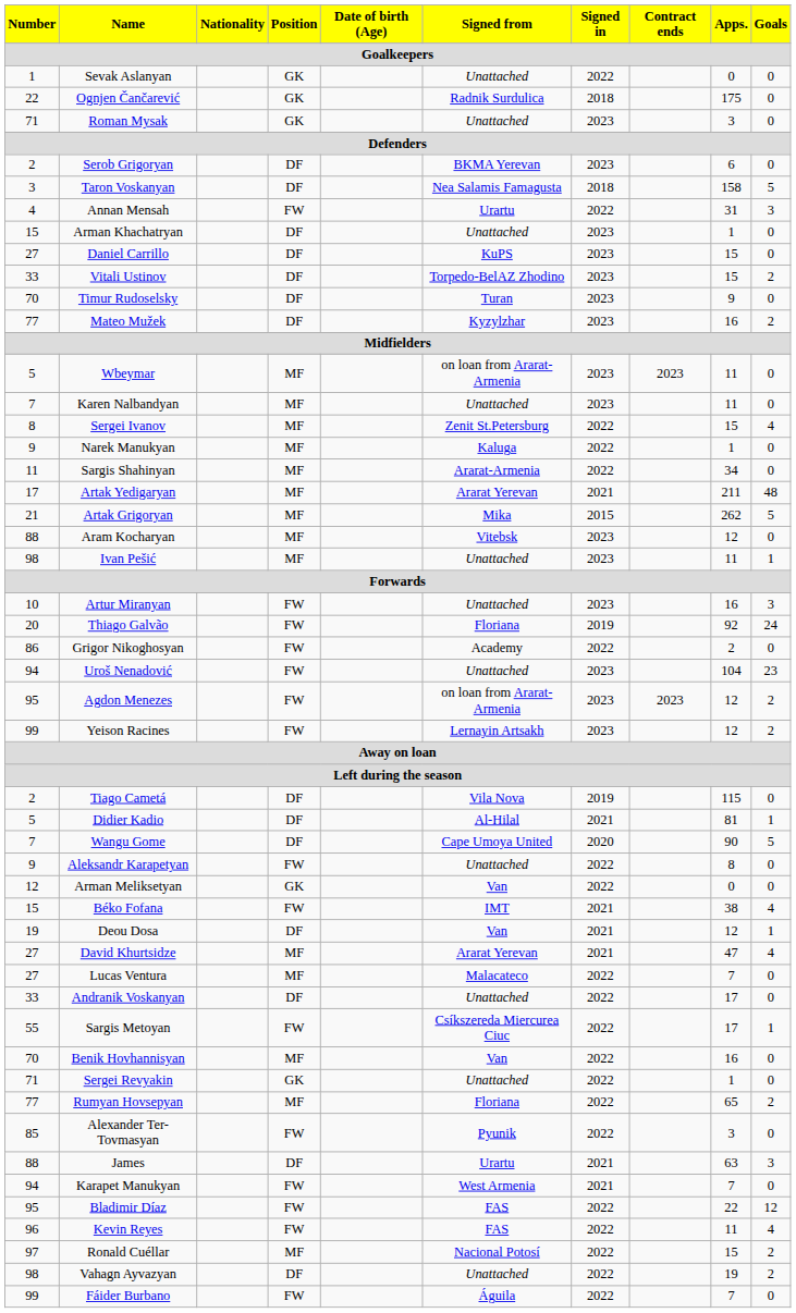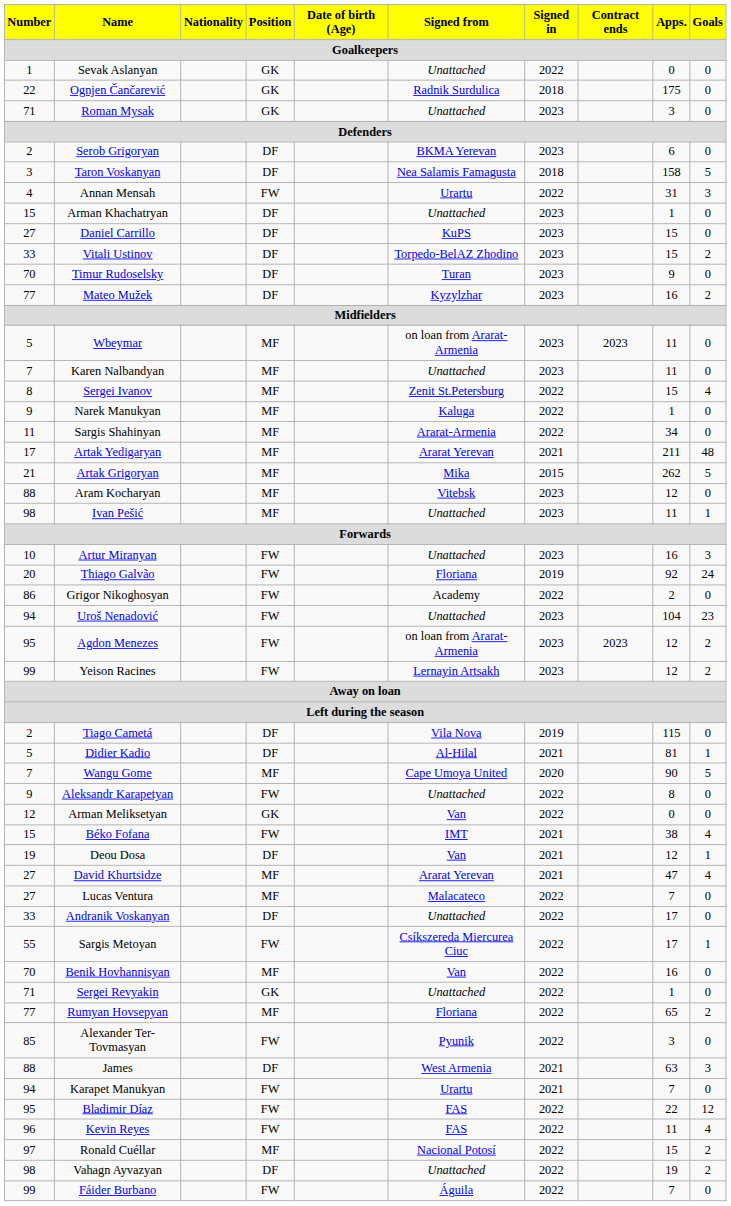 <table class="wikitable"  style="text-align:center; font-size:90%; width:95%;">
 <tr>
 <th style="background:yellow; color:#000000; text-align:center;">Number</th>
 <th style="background:yellow; color:#000000; text-align:center;">Name</th>
 <th style="background:yellow; color:#000000; text-align:center;">Nationality</th>
 <th style="background:yellow; color:#000000; text-align:center;">Position</th>
 <th style="background:yellow; color:#000000; text-align:center;">Date of birth (Age)</th>
 <th style="background:yellow; color:#000000; text-align:center;">Signed from</th>
 <th style="background:yellow; color:#000000; text-align:center;">Signed in</th>
 <th style="background:yellow; color:#000000; text-align:center;">Contract ends</th>
 <th style="background:yellow; color:#000000; text-align:center;">Apps.</th>
 <th style="background:yellow; color:#000000; text-align:center;">Goals</th>
 </tr>
 <tr>
 <th colspan="11"  style="background:#dcdcdc; text-align:center;">Goalkeepers</th>
 </tr>
 <tr>
 <td>1</td>
 <td>Sevak Aslanyan</td>
 <td></td>
 <td>GK</td>
 <td></td>
 <td><em>Unattached</em></td>
 <td>2022</td>
 <td></td>
 <td>0</td>
 <td>0</td>
 </tr>
 <tr>
 <td>22</td>
 <td><a href='#'>Ognjen Čančarević</a></td>
 <td></td>
 <td>GK</td>
 <td></td>
 <td><a href='#'>Radnik Surdulica</a></td>
 <td>2018</td>
 <td></td>
 <td>175</td>
 <td>0</td>
 </tr>
 <tr>
 <td>71</td>
 <td><a href='#'>Roman Mysak</a></td>
 <td></td>
 <td>GK</td>
 <td></td>
 <td><em>Unattached</em></td>
 <td>2023</td>
 <td></td>
 <td>3</td>
 <td>0</td>
 </tr>
 <tr>
 <th colspan="11"  style="background:#dcdcdc; text-align:center;">Defenders</th>
 </tr>
 <tr>
 <td>2</td>
 <td><a href='#'>Serob Grigoryan</a></td>
 <td></td>
 <td>DF</td>
 <td></td>
 <td><a href='#'>BKMA Yerevan</a></td>
 <td>2023</td>
 <td></td>
 <td>6</td>
 <td>0</td>
 </tr>
 <tr>
 <td>3</td>
 <td><a href='#'>Taron Voskanyan</a></td>
 <td></td>
 <td>DF</td>
 <td></td>
 <td><a href='#'>Nea Salamis Famagusta</a></td>
 <td>2018</td>
 <td></td>
 <td>158</td>
 <td>5</td>
 </tr>
 <tr>
 <td>4</td>
 <td>Annan Mensah</td>
 <td></td>
 <td>FW</td>
 <td></td>
 <td><a href='#'>Urartu</a></td>
 <td>2022</td>
 <td></td>
 <td>31</td>
 <td>3</td>
 </tr>
 <tr>
 <td>15</td>
 <td>Arman Khachatryan</td>
 <td></td>
 <td>DF</td>
 <td></td>
 <td><em>Unattached</em></td>
 <td>2023</td>
 <td></td>
 <td>1</td>
 <td>0</td>
 </tr>
 <tr>
 <td>27</td>
 <td><a href='#'>Daniel Carrillo</a></td>
 <td></td>
 <td>DF</td>
 <td></td>
 <td><a href='#'>KuPS</a></td>
 <td>2023</td>
 <td></td>
 <td>15</td>
 <td>0</td>
 </tr>
 <tr>
 <td>33</td>
 <td><a href='#'>Vitali Ustinov</a></td>
 <td></td>
 <td>DF</td>
 <td></td>
 <td><a href='#'>Torpedo-BelAZ Zhodino</a></td>
 <td>2023</td>
 <td></td>
 <td>15</td>
 <td>2</td>
 </tr>
 <tr>
 <td>70</td>
 <td><a href='#'>Timur Rudoselsky</a></td>
 <td></td>
 <td>DF</td>
 <td></td>
 <td><a href='#'>Turan</a></td>
 <td>2023</td>
 <td></td>
 <td>9</td>
 <td>0</td>
 </tr>
 <tr>
 <td>77</td>
 <td><a href='#'>Mateo Mužek</a></td>
 <td></td>
 <td>DF</td>
 <td></td>
 <td><a href='#'>Kyzylzhar</a></td>
 <td>2023</td>
 <td></td>
 <td>16</td>
 <td>2</td>
 </tr>
 <tr>
 <th colspan="11"  style="background:#dcdcdc; text-align:center;">Midfielders</th>
 </tr>
 <tr>
 <td>5</td>
 <td><a href='#'>Wbeymar</a></td>
 <td></td>
 <td>MF</td>
 <td></td>
 <td>on loan from <a href='#'>Ararat-Armenia</a></td>
 <td>2023</td>
 <td>2023</td>
 <td>11</td>
 <td>0</td>
 </tr>
 <tr>
 <td>7</td>
 <td>Karen Nalbandyan</td>
 <td></td>
 <td>MF</td>
 <td></td>
 <td><em>Unattached</em></td>
 <td>2023</td>
 <td></td>
 <td>11</td>
 <td>0</td>
 </tr>
 <tr>
 <td>8</td>
 <td><a href='#'>Sergei Ivanov</a></td>
 <td></td>
 <td>MF</td>
 <td></td>
 <td><a href='#'>Zenit St.Petersburg</a></td>
 <td>2022</td>
 <td></td>
 <td>15</td>
 <td>4</td>
 </tr>
 <tr>
 <td>9</td>
 <td>Narek Manukyan</td>
 <td></td>
 <td>MF</td>
 <td></td>
 <td><a href='#'>Kaluga</a></td>
 <td>2022</td>
 <td></td>
 <td>1</td>
 <td>0</td>
 </tr>
 <tr>
 <td>11</td>
 <td>Sargis Shahinyan</td>
 <td></td>
 <td>MF</td>
 <td></td>
 <td><a href='#'>Ararat-Armenia</a></td>
 <td>2022</td>
 <td></td>
 <td>34</td>
 <td>0</td>
 </tr>
 <tr>
 <td>17</td>
 <td><a href='#'>Artak Yedigaryan</a></td>
 <td></td>
 <td>MF</td>
 <td></td>
 <td><a href='#'>Ararat Yerevan</a></td>
 <td>2021</td>
 <td></td>
 <td>211</td>
 <td>48</td>
 </tr>
 <tr>
 <td>21</td>
 <td><a href='#'>Artak Grigoryan</a></td>
 <td></td>
 <td>MF</td>
 <td></td>
 <td><a href='#'>Mika</a></td>
 <td>2015</td>
 <td></td>
 <td>262</td>
 <td>5</td>
 </tr>
 <tr>
 <td>88</td>
 <td>Aram Kocharyan</td>
 <td></td>
 <td>MF</td>
 <td></td>
 <td><a href='#'>Vitebsk</a></td>
 <td>2023</td>
 <td></td>
 <td>12</td>
 <td>0</td>
 </tr>
 <tr>
 <td>98</td>
 <td><a href='#'>Ivan Pešić</a></td>
 <td></td>
 <td>MF</td>
 <td></td>
 <td><em>Unattached</em></td>
 <td>2023</td>
 <td></td>
 <td>11</td>
 <td>1</td>
 </tr>
 <tr>
 <th colspan="11"  style="background:#dcdcdc; text-align:center;">Forwards</th>
 </tr>
 <tr>
 <td>10</td>
 <td><a href='#'>Artur Miranyan</a></td>
 <td></td>
 <td>FW</td>
 <td></td>
 <td><em>Unattached</em></td>
 <td>2023</td>
 <td></td>
 <td>16</td>
 <td>3</td>
 </tr>
 <tr>
 <td>20</td>
 <td><a href='#'>Thiago Galvão</a></td>
 <td></td>
 <td>FW</td>
 <td></td>
 <td><a href='#'>Floriana</a></td>
 <td>2019</td>
 <td></td>
 <td>92</td>
 <td>24</td>
 </tr>
 <tr>
 <td>86</td>
 <td>Grigor Nikoghosyan</td>
 <td></td>
 <td>FW</td>
 <td></td>
 <td>Academy</td>
 <td>2022</td>
 <td></td>
 <td>2</td>
 <td>0</td>
 </tr>
 <tr>
 <td>94</td>
 <td><a href='#'>Uroš Nenadović</a></td>
 <td></td>
 <td>FW</td>
 <td></td>
 <td><em>Unattached</em></td>
 <td>2023</td>
 <td></td>
 <td>104</td>
 <td>23</td>
 </tr>
 <tr>
 <td>95</td>
 <td><a href='#'>Agdon Menezes</a></td>
 <td></td>
 <td>FW</td>
 <td></td>
 <td>on loan from <a href='#'>Ararat-Armenia</a></td>
 <td>2023</td>
 <td>2023</td>
 <td>12</td>
 <td>2</td>
 </tr>
 <tr>
 <td>99</td>
 <td>Yeison Racines</td>
 <td></td>
 <td>FW</td>
 <td></td>
 <td><a href='#'>Lernayin Artsakh</a></td>
 <td>2023</td>
 <td></td>
 <td>12</td>
 <td>2</td>
 </tr>
 <tr>
 <th colspan="11"  style="background:#dcdcdc; text-align:center;">Away on loan</th>
 </tr>
 <tr>
 <th colspan="11"  style="background:#dcdcdc; text-align:center;">Left during the season</th>
 </tr>
 <tr>
 <td>2</td>
 <td><a href='#'>Tiago Cametá</a></td>
 <td></td>
 <td>DF</td>
 <td></td>
 <td><a href='#'>Vila Nova</a></td>
 <td>2019</td>
 <td></td>
 <td>115</td>
 <td>0</td>
 </tr>
 <tr>
 <td>5</td>
 <td><a href='#'>Didier Kadio</a></td>
 <td></td>
 <td>DF</td>
 <td></td>
 <td><a href='#'>Al-Hilal</a></td>
 <td>2021</td>
 <td></td>
 <td>81</td>
 <td>1</td>
 </tr>
 <tr>
 <td>7</td>
 <td><a href='#'>Wangu Gome</a></td>
 <td></td>
-<td>DF</td>
+<td>MF</td>
 <td></td>
 <td><a href='#'>Cape Umoya United</a></td>
 <td>2020</td>
 <td></td>
 <td>90</td>
 <td>5</td>
 </tr>
 <tr>
 <td>9</td>
 <td><a href='#'>Aleksandr Karapetyan</a></td>
 <td></td>
 <td>FW</td>
 <td></td>
 <td><em>Unattached</em></td>
 <td>2022</td>
 <td></td>
 <td>8</td>
 <td>0</td>
 </tr>
 <tr>
 <td>12</td>
 <td>Arman Meliksetyan</td>
 <td></td>
 <td>GK</td>
 <td></td>
 <td><a href='#'>Van</a></td>
 <td>2022</td>
 <td></td>
 <td>0</td>
 <td>0</td>
 </tr>
 <tr>
 <td>15</td>
 <td><a href='#'>Béko Fofana</a></td>
 <td></td>
 <td>FW</td>
 <td></td>
 <td><a href='#'>IMT</a></td>
 <td>2021</td>
 <td></td>
 <td>38</td>
 <td>4</td>
 </tr>
 <tr>
 <td>19</td>
 <td>Deou Dosa</td>
 <td></td>
 <td>DF</td>
 <td></td>
 <td><a href='#'>Van</a></td>
 <td>2021</td>
 <td></td>
 <td>12</td>
 <td>1</td>
 </tr>
 <tr>
 <td>27</td>
 <td><a href='#'>David Khurtsidze</a></td>
 <td></td>
 <td>MF</td>
 <td></td>
 <td><a href='#'>Ararat Yerevan</a></td>
 <td>2021</td>
 <td></td>
 <td>47</td>
 <td>4</td>
 </tr>
 <tr>
 <td>27</td>
 <td>Lucas Ventura</td>
 <td></td>
 <td>MF</td>
 <td></td>
 <td><a href='#'>Malacateco</a></td>
 <td>2022</td>
 <td></td>
 <td>7</td>
 <td>0</td>
 </tr>
 <tr>
 <td>33</td>
 <td><a href='#'>Andranik Voskanyan</a></td>
 <td></td>
 <td>DF</td>
 <td></td>
 <td><em>Unattached</em></td>
 <td>2022</td>
 <td></td>
 <td>17</td>
 <td>0</td>
 </tr>
 <tr>
 <td>55</td>
 <td>Sargis Metoyan</td>
 <td></td>
 <td>FW</td>
 <td></td>
 <td><a href='#'>Csíkszereda Miercurea Ciuc</a></td>
 <td>2022</td>
 <td></td>
 <td>17</td>
 <td>1</td>
 </tr>
 <tr>
 <td>70</td>
 <td><a href='#'>Benik Hovhannisyan</a></td>
 <td></td>
 <td>MF</td>
 <td></td>
 <td><a href='#'>Van</a></td>
 <td>2022</td>
 <td></td>
 <td>16</td>
 <td>0</td>
 </tr>
 <tr>
 <td>71</td>
 <td><a href='#'>Sergei Revyakin</a></td>
 <td></td>
 <td>GK</td>
 <td></td>
 <td><em>Unattached</em></td>
 <td>2022</td>
 <td></td>
 <td>1</td>
 <td>0</td>
 </tr>
 <tr>
 <td>77</td>
 <td><a href='#'>Rumyan Hovsepyan</a></td>
 <td></td>
 <td>MF</td>
 <td></td>
 <td><a href='#'>Floriana</a></td>
 <td>2022</td>
 <td></td>
 <td>65</td>
 <td>2</td>
 </tr>
 <tr>
 <td>85</td>
 <td>Alexander Ter-Tovmasyan</td>
 <td></td>
 <td>FW</td>
 <td></td>
 <td><a href='#'>Pyunik</a></td>
 <td>2022</td>
 <td></td>
 <td>3</td>
 <td>0</td>
 </tr>
 <tr>
 <td>88</td>
 <td>James</td>
 <td></td>
 <td>DF</td>
 <td></td>
-<td><a href='#'>Urartu</a></td>
+<td><a href='#'>West Armenia</a></td>
 <td>2021</td>
 <td></td>
 <td>63</td>
 <td>3</td>
 </tr>
 <tr>
 <td>94</td>
 <td>Karapet Manukyan</td>
 <td></td>
 <td>FW</td>
 <td></td>
-<td><a href='#'>West Armenia</a></td>
+<td><a href='#'>Urartu</a></td>
 <td>2021</td>
 <td></td>
 <td>7</td>
 <td>0</td>
 </tr>
 <tr>
 <td>95</td>
 <td><a href='#'>Bladimir Díaz</a></td>
 <td></td>
 <td>FW</td>
 <td></td>
 <td><a href='#'>FAS</a></td>
 <td>2022</td>
 <td></td>
 <td>22</td>
 <td>12</td>
 </tr>
 <tr>
 <td>96</td>
 <td><a href='#'>Kevin Reyes</a></td>
 <td></td>
 <td>FW</td>
 <td></td>
 <td><a href='#'>FAS</a></td>
 <td>2022</td>
 <td></td>
 <td>11</td>
 <td>4</td>
 </tr>
 <tr>
 <td>97</td>
 <td>Ronald Cuéllar</td>
 <td></td>
 <td>MF</td>
 <td></td>
 <td><a href='#'>Nacional Potosí</a></td>
 <td>2022</td>
 <td></td>
 <td>15</td>
 <td>2</td>
 </tr>
 <tr>
 <td>98</td>
 <td>Vahagn Ayvazyan</td>
 <td></td>
 <td>DF</td>
 <td></td>
 <td><em>Unattached</em></td>
 <td>2022</td>
 <td></td>
 <td>19</td>
 <td>2</td>
 </tr>
 <tr>
 <td>99</td>
 <td><a href='#'>Fáider Burbano</a></td>
 <td></td>
 <td>FW</td>
 <td></td>
 <td><a href='#'>Águila</a></td>
 <td>2022</td>
 <td></td>
 <td>7</td>
 <td>0</td>
 </tr>
 </table>
